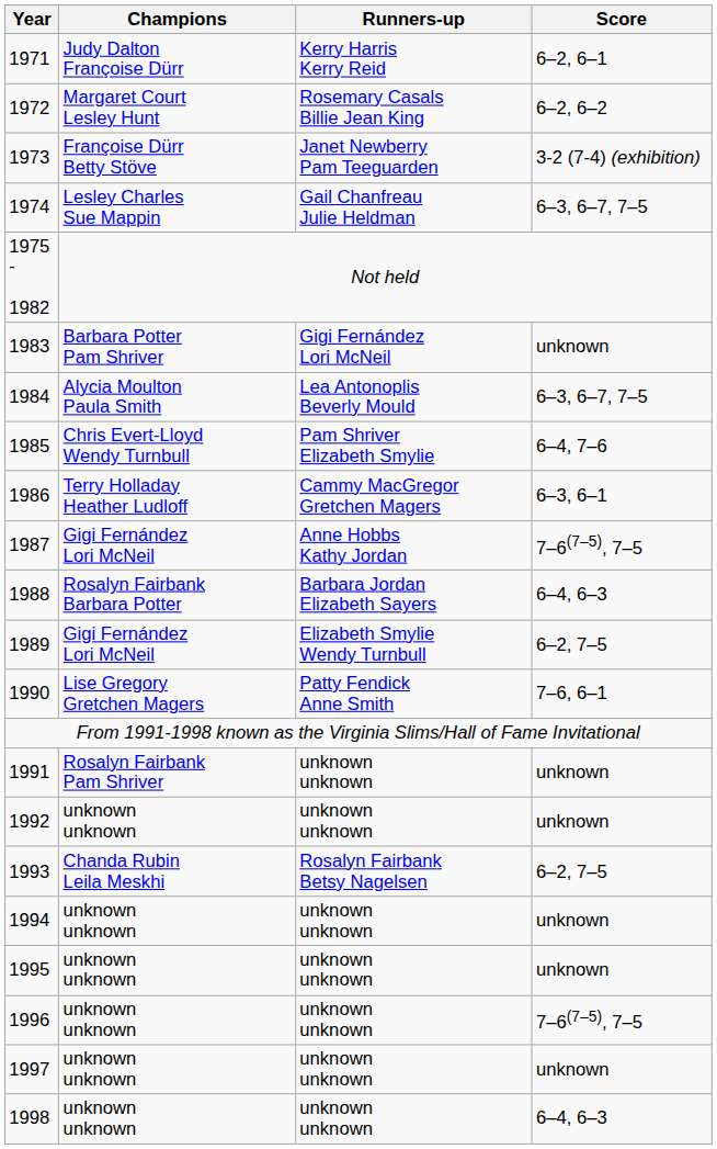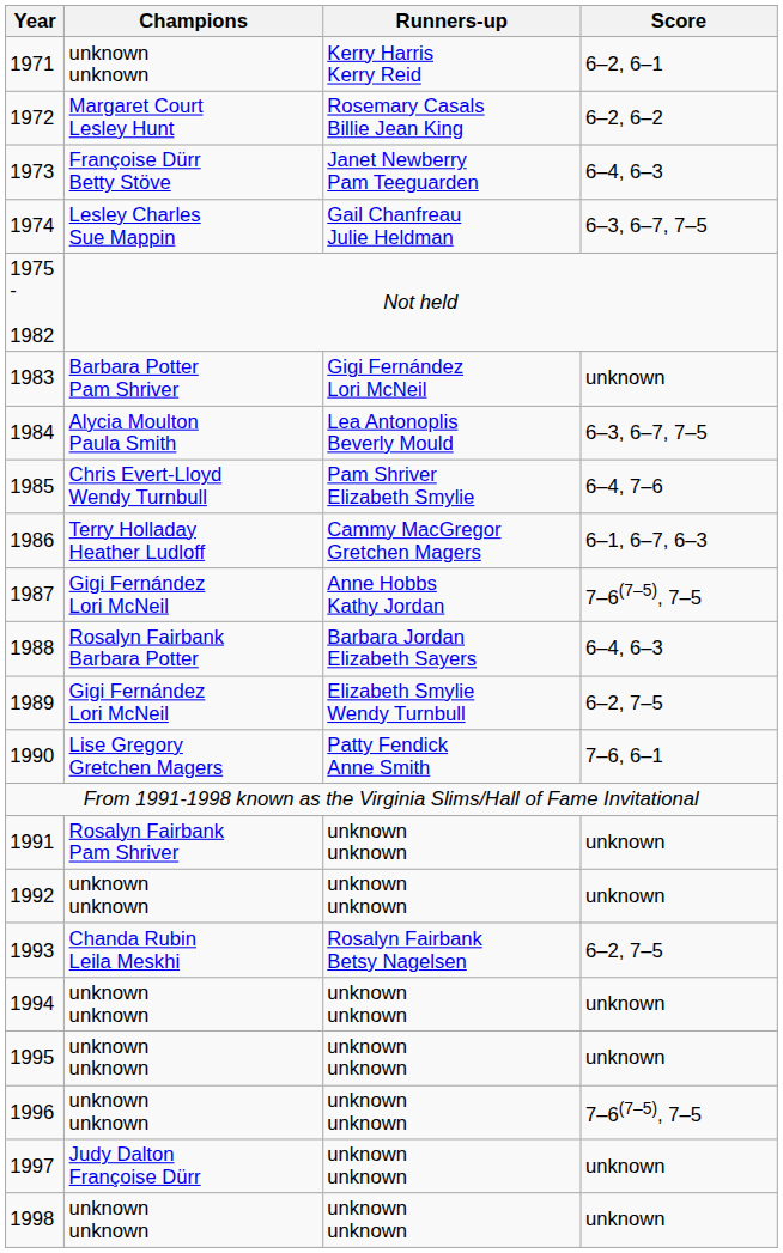 <table class="wikitable">
 <tr>
 <th style="width:40px">Year</th>
 <th style="width:200px">Champions</th>
 <th style="width:200px">Runners-up</th>
 <th style="width:150px" class="unsortable">Score</th>
 </tr>
 <tr>
 <td>1971</td>
-<td> <a href='#'>Judy Dalton</a> <br>  <a href='#'>Françoise Dürr</a></td>
+<td>unknown <br> unknown</td>
 <td> <a href='#'>Kerry Harris</a> <br>  <a href='#'>Kerry Reid</a></td>
 <td>6–2, 6–1</td>
 </tr>
 <tr>
 <td>1972</td>
 <td> <a href='#'>Margaret Court</a> <br>  <a href='#'>Lesley Hunt</a></td>
 <td> <a href='#'>Rosemary Casals</a> <br>  <a href='#'>Billie Jean King</a></td>
 <td>6–2, 6–2</td>
 </tr>
 <tr>
 <td>1973</td>
 <td> <a href='#'>Françoise Dürr</a> <br>  <a href='#'>Betty Stöve</a></td>
 <td> <a href='#'>Janet Newberry</a> <br>  <a href='#'>Pam Teeguarden</a></td>
-<td>3-2 (7-4) <em>(exhibition)</em></td>
+<td>6–4, 6–3</td>
 </tr>
 <tr>
 <td>1974</td>
 <td> <a href='#'>Lesley Charles</a> <br>  <a href='#'>Sue Mappin</a></td>
 <td> <a href='#'>Gail Chanfreau</a> <br>  <a href='#'>Julie Heldman</a></td>
 <td>6–3, 6–7, 7–5</td>
 </tr>
 <tr>
 <td>1975<br><div>-</div><br>1982</td>
 <td colspan=3 align=center><em>Not held</em></td>
 </tr>
 <tr>
 <td>1983</td>
 <td> <a href='#'>Barbara Potter</a> <br>  <a href='#'>Pam Shriver</a></td>
 <td> <a href='#'>Gigi Fernández</a> <br>  <a href='#'>Lori McNeil</a></td>
 <td>unknown</td>
 </tr>
 <tr>
 <td>1984</td>
 <td> <a href='#'>Alycia Moulton</a> <br>  <a href='#'>Paula Smith</a></td>
 <td> <a href='#'>Lea Antonoplis</a> <br>  <a href='#'>Beverly Mould</a></td>
 <td>6–3, 6–7, 7–5</td>
 </tr>
 <tr>
 <td>1985</td>
 <td> <a href='#'>Chris Evert-Lloyd</a> <br>  <a href='#'>Wendy Turnbull</a></td>
 <td> <a href='#'>Pam Shriver</a> <br>  <a href='#'>Elizabeth Smylie</a></td>
 <td>6–4, 7–6</td>
 </tr>
 <tr>
 <td>1986</td>
 <td> <a href='#'>Terry Holladay</a> <br>  <a href='#'>Heather Ludloff</a></td>
 <td> <a href='#'>Cammy MacGregor</a> <br>  <a href='#'>Gretchen Magers</a></td>
-<td>6–3, 6–1</td>
+<td>6–1, 6–7, 6–3</td>
 </tr>
 <tr>
 <td>1987</td>
 <td> <a href='#'>Gigi Fernández</a> <br>  <a href='#'>Lori McNeil</a></td>
 <td> <a href='#'>Anne Hobbs</a> <br>  <a href='#'>Kathy Jordan</a></td>
 <td>7–6<sup>(7–5)</sup>, 7–5</td>
 </tr>
 <tr>
 <td>1988</td>
 <td> <a href='#'>Rosalyn Fairbank</a> <br>  <a href='#'>Barbara Potter</a></td>
 <td> <a href='#'>Barbara Jordan</a> <br>  <a href='#'>Elizabeth Sayers</a></td>
 <td>6–4, 6–3</td>
 </tr>
 <tr>
 <td>1989</td>
 <td> <a href='#'>Gigi Fernández</a> <br>  <a href='#'>Lori McNeil</a></td>
 <td> <a href='#'>Elizabeth Smylie</a> <br>  <a href='#'>Wendy Turnbull</a></td>
 <td>6–2, 7–5</td>
 </tr>
 <tr>
 <td>1990</td>
 <td> <a href='#'>Lise Gregory</a> <br>  <a href='#'>Gretchen Magers</a></td>
 <td> <a href='#'>Patty Fendick</a> <br>  <a href='#'>Anne Smith</a></td>
 <td>7–6, 6–1</td>
 </tr>
 <tr>
 <td colspan=4 align=center><em>From 1991-1998 known as the Virginia Slims/Hall of Fame Invitational</em></td>
 </tr>
 <tr>
 <td>1991</td>
 <td> <a href='#'>Rosalyn Fairbank</a> <br>  <a href='#'>Pam Shriver</a></td>
 <td>unknown <br> unknown</td>
 <td>unknown</td>
 </tr>
 <tr>
 <td>1992</td>
 <td>unknown <br> unknown</td>
 <td>unknown <br> unknown</td>
 <td>unknown</td>
 </tr>
 <tr>
 <td>1993</td>
 <td> <a href='#'>Chanda Rubin</a> <br>  <a href='#'>Leila Meskhi</a></td>
 <td> <a href='#'>Rosalyn Fairbank</a> <br>  <a href='#'>Betsy Nagelsen</a></td>
 <td>6–2, 7–5</td>
 </tr>
 <tr>
 <td>1994</td>
 <td>unknown <br> unknown</td>
 <td>unknown <br> unknown</td>
 <td>unknown</td>
 </tr>
 <tr>
 <td>1995</td>
 <td>unknown <br> unknown</td>
 <td>unknown <br> unknown</td>
 <td>unknown</td>
 </tr>
 <tr>
 <td>1996</td>
 <td>unknown <br> unknown</td>
 <td>unknown <br> unknown</td>
 <td>7–6<sup>(7–5)</sup>, 7–5</td>
 </tr>
 <tr>
 <td>1997</td>
-<td>unknown <br> unknown</td>
+<td> <a href='#'>Judy Dalton</a> <br>  <a href='#'>Françoise Dürr</a></td>
 <td>unknown <br> unknown</td>
 <td>unknown</td>
 </tr>
 <tr>
 <td>1998</td>
 <td>unknown <br> unknown</td>
 <td>unknown <br> unknown</td>
-<td>6–4, 6–3</td>
+<td>unknown</td>
 </tr>
 </table>
